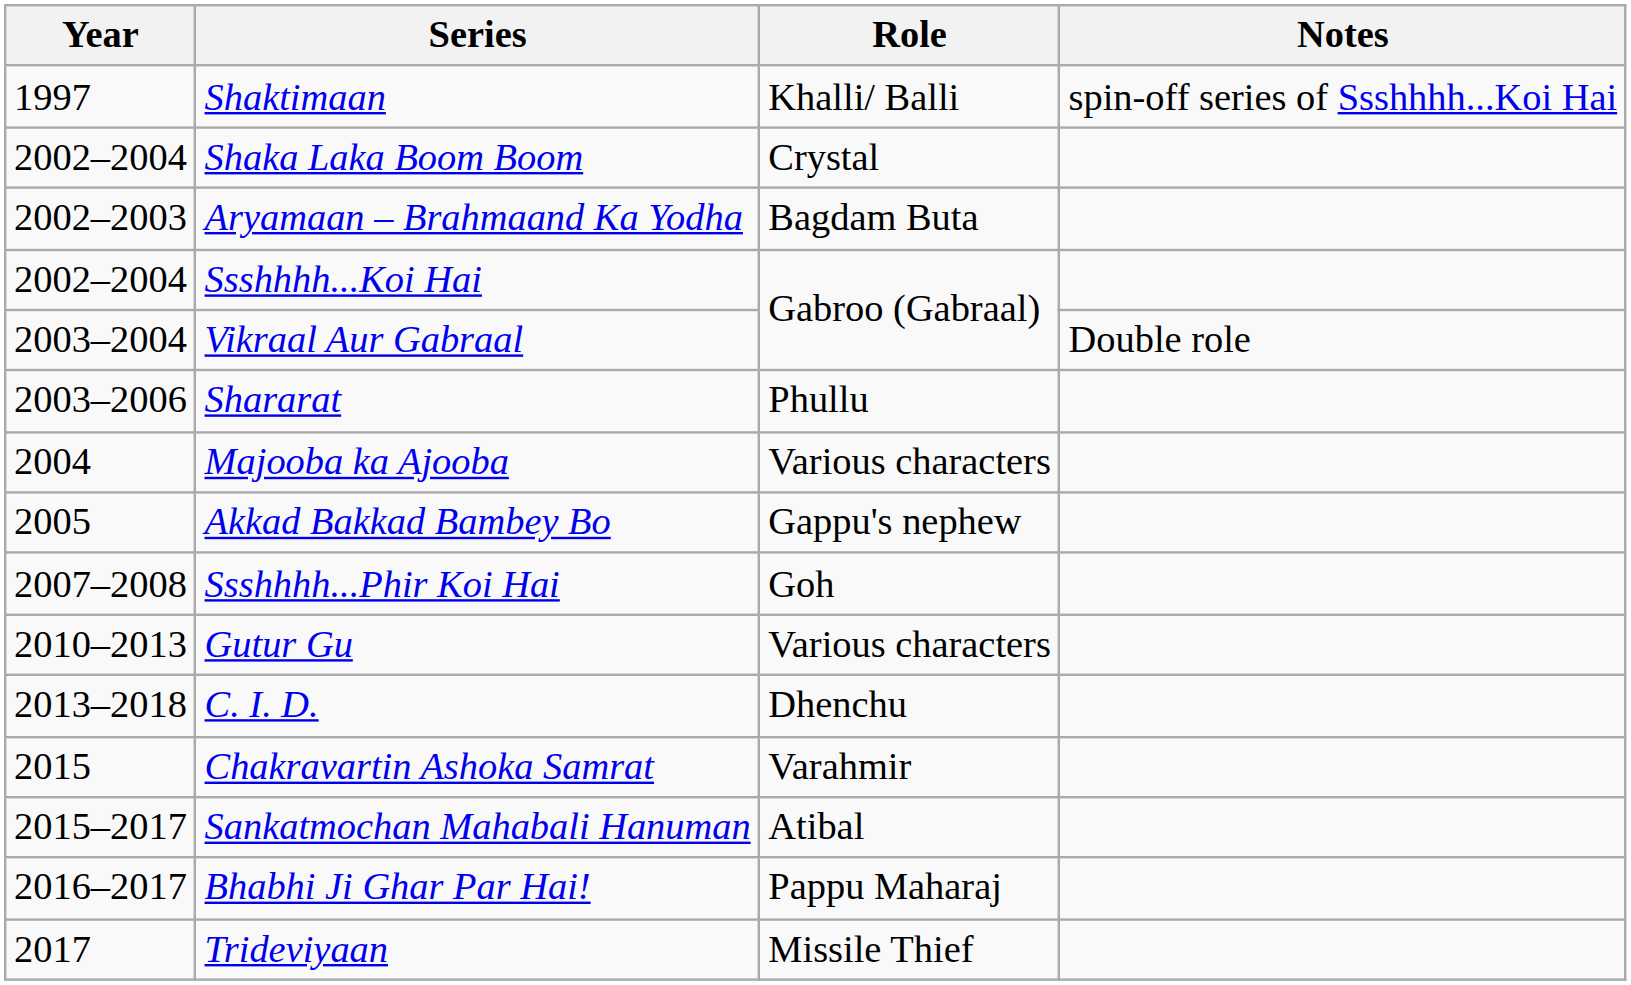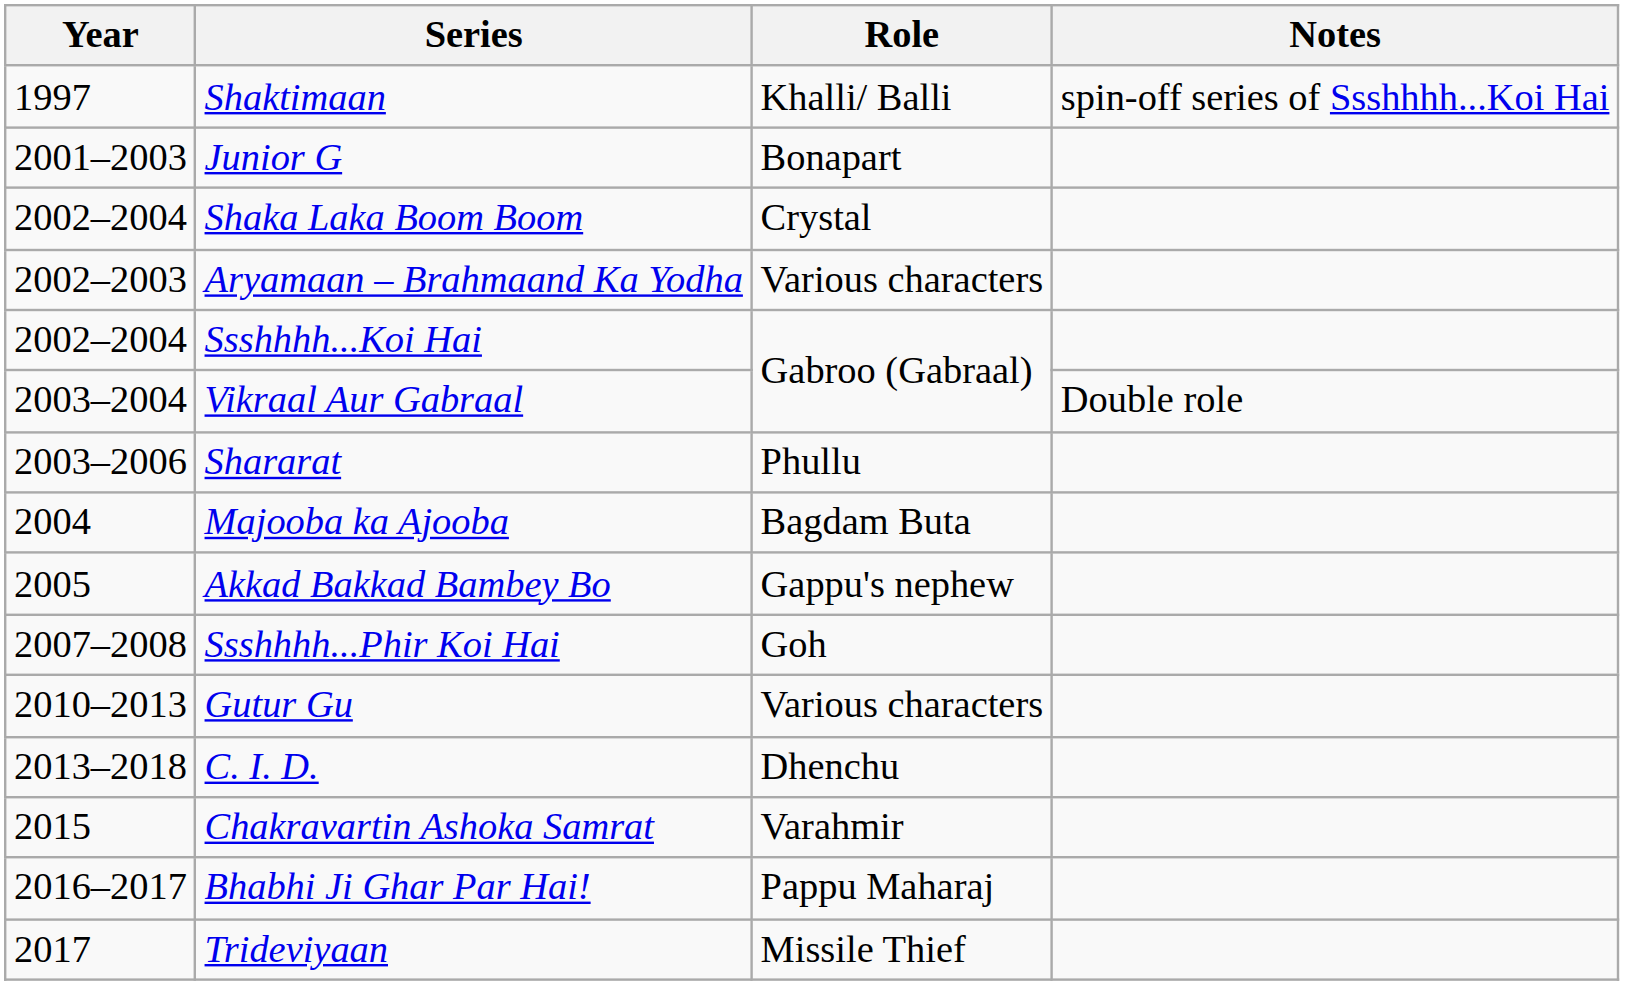 <table class="wikitable sortable">
 <tr>
 <th scope="col">Year</th>
 <th scope="col">Series</th>
 <th scope="col">Role</th>
 <th scope="col">Notes</th>
 </tr>
 <tr>
 <td>1997</td>
 <td><em><a href='#'>Shaktimaan</a></em></td>
 <td>Khalli/ Balli</td>
 <td>spin-off series of <a href='#'>Ssshhhh...Koi Hai</a></td>
 </tr>
 <tr>
+<td>2001–2003</td>
+<td><em><a href='#'>Junior G</a></em></td>
+<td>Bonapart</td>
+<td></td>
+</tr>
+<tr>
 <td>2002–2004</td>
 <td><em> <a href='#'>Shaka Laka Boom Boom</a> </em></td>
 <td>Crystal</td>
 <td></td>
 </tr>
 <tr>
 <td>2002–2003</td>
 <td><em><a href='#'>Aryamaan – Brahmaand Ka Yodha</a></em></td>
-<td>Bagdam Buta</td>
+<td>Various characters</td>
 <td></td>
 </tr>
 <tr>
 <td>2002–2004</td>
 <td><em><a href='#'>Ssshhhh...Koi Hai</a></em></td>
 <td rowspan="2">Gabroo (Gabraal)</td>
 <td></td>
 </tr>
 <tr>
 <td>2003–2004</td>
 <td><em><a href='#'>Vikraal Aur Gabraal</a></em></td>
 <td>Double role</td>
 </tr>
 <tr>
 <td>2003–2006</td>
 <td><em> <a href='#'>Shararat</a> </em></td>
 <td>Phullu</td>
 <td></td>
 </tr>
 <tr>
 <td>2004</td>
 <td><em><a href='#'>Majooba ka Ajooba</a></em></td>
-<td>Various characters</td>
+<td>Bagdam Buta</td>
 <td></td>
 </tr>
 <tr>
 <td>2005</td>
 <td><em><a href='#'>Akkad Bakkad Bambey Bo</a></em></td>
 <td>Gappu's nephew</td>
 <td></td>
 </tr>
 <tr>
 <td>2007–2008</td>
 <td><em><a href='#'>Ssshhhh...Phir Koi Hai</a></em></td>
 <td Various characters>Goh</td>
 </tr>
 <tr>
 <td>2010–2013</td>
 <td><em><a href='#'>Gutur Gu</a></em></td>
 <td>Various characters</td>
 <td></td>
 </tr>
 <tr>
 <td>2013–2018</td>
 <td><em><a href='#'>C. I. D.</a></em></td>
 <td>Dhenchu</td>
 <td></td>
 </tr>
 <tr>
 <td>2015</td>
 <td><em><a href='#'>Chakravartin Ashoka Samrat</a></em></td>
 <td>Varahmir</td>
 <td></td>
 </tr>
 <tr>
-<td>2015–2017</td>
-<td><em><a href='#'>Sankatmochan Mahabali Hanuman</a></em></td>
-<td>Atibal</td>
-<td></td>
-</tr>
-<tr>
 <td>2016–2017</td>
 <td><em><a href='#'>Bhabhi Ji Ghar Par Hai!</a></em></td>
 <td>Pappu Maharaj</td>
 <td></td>
 </tr>
 <tr>
 <td>2017</td>
 <td><em><a href='#'>Trideviyaan</a></em></td>
 <td>Missile Thief</td>
 <td></td>
 </tr>
 </table>
